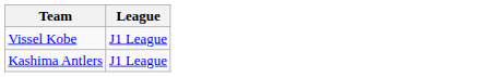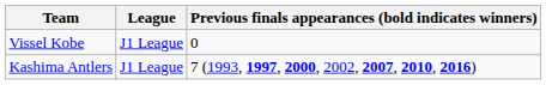 <table class="wikitable">
 <tr>
 <th>Team</th>
 <th>League</th>
+<th>Previous finals appearances (bold indicates winners)</th>
 </tr>
 <tr>
 <td><a href='#'>Vissel Kobe</a></td>
 <td><a href='#'>J1 League</a></td>
+<td>0</td>
 </tr>
 <tr>
 <td><a href='#'>Kashima Antlers</a></td>
 <td><a href='#'>J1 League</a></td>
+<td>7 (<a href='#'>1993</a>, <a href='#'><strong>1997</strong></a>, <a href='#'><strong>2000</strong></a>, <a href='#'>2002</a>, <a href='#'><strong>2007</strong></a>, <a href='#'><strong>2010</strong></a>, <a href='#'><strong>2016</strong></a>)</td>
 </tr>
 </table>
